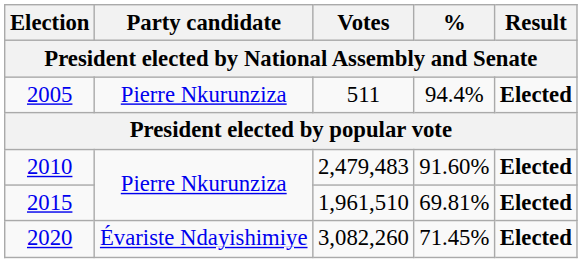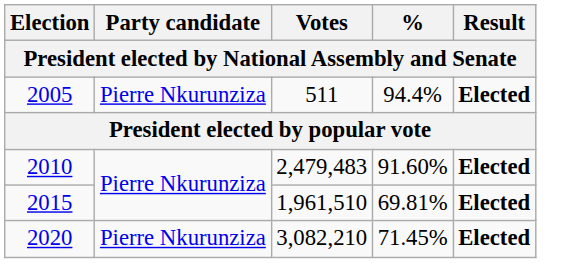 <table class=wikitable style=text-align:center>
 <tr>
 <th>Election</th>
 <th>Party candidate</th>
 <th>Votes</th>
 <th>%</th>
 <th>Result</th>
 </tr>
 <tr>
 <th colspan="5">President elected by National Assembly and Senate</th>
 </tr>
 <tr>
 <td><a href='#'>2005</a></td>
 <td><a href='#'>Pierre Nkurunziza</a></td>
 <td>511</td>
 <td>94.4%</td>
 <td><strong>Elected</strong> </td>
 </tr>
 <tr>
 <th colspan="5">President elected by popular vote</th>
 </tr>
 <tr>
 <td><a href='#'>2010</a></td>
 <td rowspan="2"><a href='#'>Pierre Nkurunziza</a></td>
 <td>2,479,483</td>
 <td>91.60%</td>
 <td><strong>Elected</strong> </td>
 </tr>
 <tr>
 <td><a href='#'>2015</a></td>
 <td>1,961,510</td>
 <td>69.81%</td>
 <td><strong>Elected</strong> </td>
 </tr>
 <tr>
 <td><a href='#'>2020</a></td>
-<td><a href='#'>Évariste Ndayishimiye</a></td>
-<td>3,082,260</td>
+<td><a href='#'>Pierre Nkurunziza</a></td>
+<td>3,082,210</td>
 <td>71.45%</td>
 <td><strong>Elected</strong> </td>
 </tr>
 </table>
